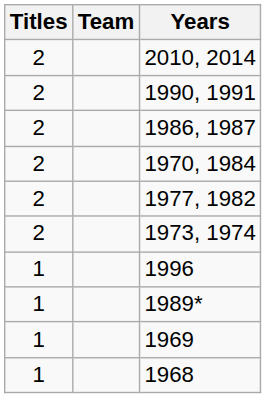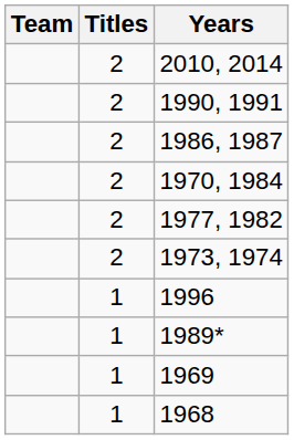 <table class="wikitable sortable" style="text-align:center">
 <tr>
+<th>Team</th>
 <th>Titles</th>
-<th>Team</th>
 <th>Years</th>
 </tr>
 <tr>
+<td style=><em></em></td>
 <td>2</td>
-<td style=><em></em></td>
 <td align=left>2010, 2014</td>
 </tr>
 <tr>
+<td style=><em></em></td>
 <td>2</td>
-<td style=><em></em></td>
 <td align=left>1990, 1991</td>
 </tr>
 <tr>
+<td style=><em></em></td>
 <td>2</td>
-<td style=><em></em></td>
 <td align=left>1986, 1987</td>
 </tr>
 <tr>
+<td style=><em></em></td>
 <td>2</td>
-<td style=><em></em></td>
 <td align=left>1970, 1984</td>
 </tr>
 <tr>
+<td style=><em></em></td>
 <td>2</td>
-<td style=><em></em></td>
 <td align=left>1977, 1982</td>
 </tr>
 <tr>
+<td style=><em></em></td>
 <td>2</td>
-<td style=><em></em></td>
 <td align=left>1973, 1974</td>
 </tr>
 <tr>
+<td style=><em></em></td>
 <td>1</td>
-<td style=><em></em></td>
 <td align=left>1996</td>
 </tr>
 <tr>
+<td style=><em></em></td>
 <td>1</td>
-<td style=><em></em></td>
 <td align=left>1989*</td>
 </tr>
 <tr>
+<td style=><em></em></td>
 <td>1</td>
-<td style=><em></em></td>
 <td align=left>1969</td>
 </tr>
 <tr>
+<td style=><em></em></td>
 <td>1</td>
-<td style=><em></em></td>
 <td align=left>1968</td>
 </tr>
 </table>
